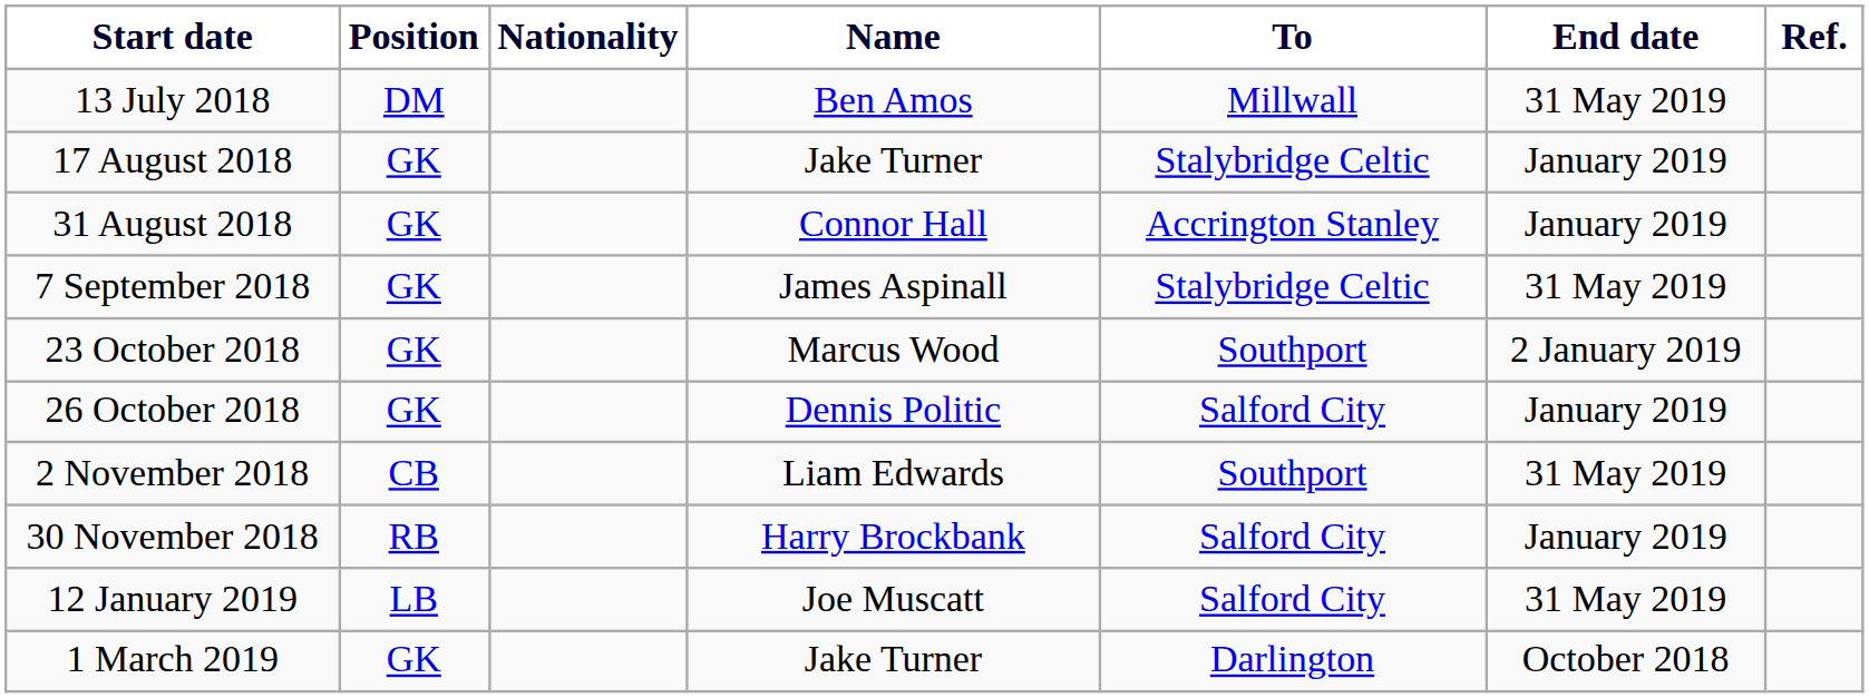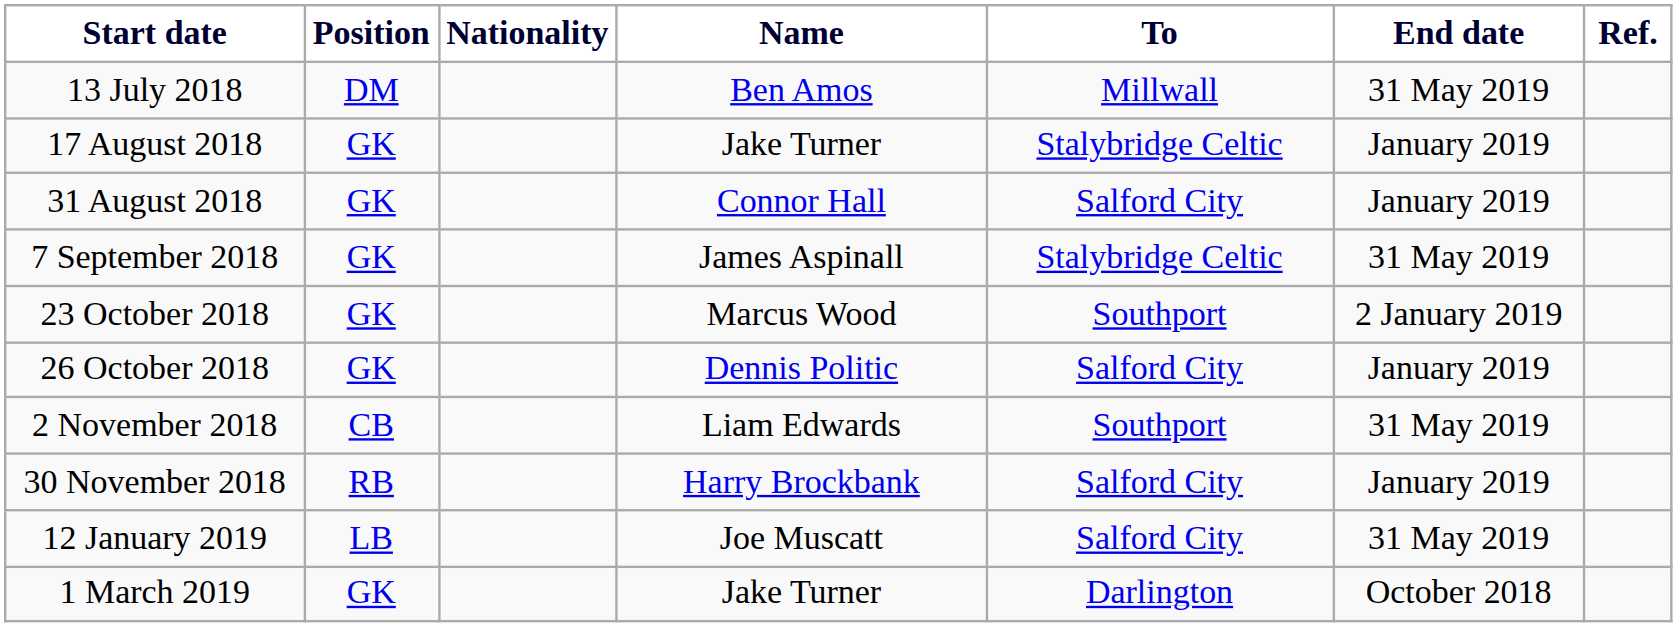 <table class="wikitable"  style="text-align:center; font-size:90%; ">
 <tr>
 <th style="background:#FFFFFF; color:#000033; width:120px;">Start date</th>
 <th style="background:#FFFFFF; color:#000033; width:50px;">Position</th>
 <th style="background:#FFFFFF; color:#000033; width:50px;">Nationality</th>
 <th style="background:#FFFFFF; color:#000033; width:150px;">Name</th>
 <th style="background:#FFFFFF; color:#000033; width:140px;">To</th>
 <th style="background:#FFFFFF; color:#000033; width:100px;">End date</th>
 <th style="background:#FFFFFF; color:#000033; width:30px;">Ref.</th>
 </tr>
 <tr>
 <td>13 July 2018</td>
 <td><a href='#'>DM</a></td>
 <td></td>
 <td><a href='#'>Ben Amos</a></td>
 <td><a href='#'>Millwall</a></td>
 <td>31 May 2019</td>
 <td></td>
 </tr>
 <tr>
 <td>17 August 2018</td>
 <td><a href='#'>GK</a></td>
 <td></td>
 <td>Jake Turner</td>
 <td><a href='#'>Stalybridge Celtic</a></td>
 <td>January 2019</td>
 <td></td>
 </tr>
 <tr>
 <td>31 August 2018</td>
 <td><a href='#'>GK</a></td>
 <td></td>
 <td><a href='#'>Connor Hall</a></td>
-<td><a href='#'>Accrington Stanley</a></td>
+<td><a href='#'>Salford City</a></td>
 <td>January 2019</td>
 <td></td>
 </tr>
 <tr>
 <td>7 September 2018</td>
 <td><a href='#'>GK</a></td>
 <td></td>
 <td>James Aspinall</td>
 <td><a href='#'>Stalybridge Celtic</a></td>
 <td>31 May 2019</td>
 <td></td>
 </tr>
 <tr>
 <td>23 October 2018</td>
 <td><a href='#'>GK</a></td>
 <td></td>
 <td>Marcus Wood</td>
 <td><a href='#'>Southport</a></td>
 <td>2 January 2019</td>
 <td></td>
 </tr>
 <tr>
 <td>26 October 2018</td>
 <td><a href='#'>GK</a></td>
 <td></td>
 <td><a href='#'>Dennis Politic</a></td>
 <td><a href='#'>Salford City</a></td>
 <td>January 2019</td>
 <td></td>
 </tr>
 <tr>
 <td>2 November 2018</td>
 <td><a href='#'>CB</a></td>
 <td></td>
 <td>Liam Edwards</td>
 <td><a href='#'>Southport</a></td>
 <td>31 May 2019</td>
 <td></td>
 </tr>
 <tr>
 <td>30 November 2018</td>
 <td><a href='#'>RB</a></td>
 <td></td>
 <td><a href='#'>Harry Brockbank</a></td>
 <td><a href='#'>Salford City</a></td>
 <td>January 2019</td>
 <td></td>
 </tr>
 <tr>
 <td>12 January 2019</td>
 <td><a href='#'>LB</a></td>
 <td></td>
 <td>Joe Muscatt</td>
 <td><a href='#'>Salford City</a></td>
 <td>31 May 2019</td>
 <td></td>
 </tr>
 <tr>
 <td>1 March 2019</td>
 <td><a href='#'>GK</a></td>
 <td></td>
 <td>Jake Turner</td>
 <td><a href='#'>Darlington</a></td>
 <td>October 2018</td>
 <td></td>
 </tr>
 </table>
